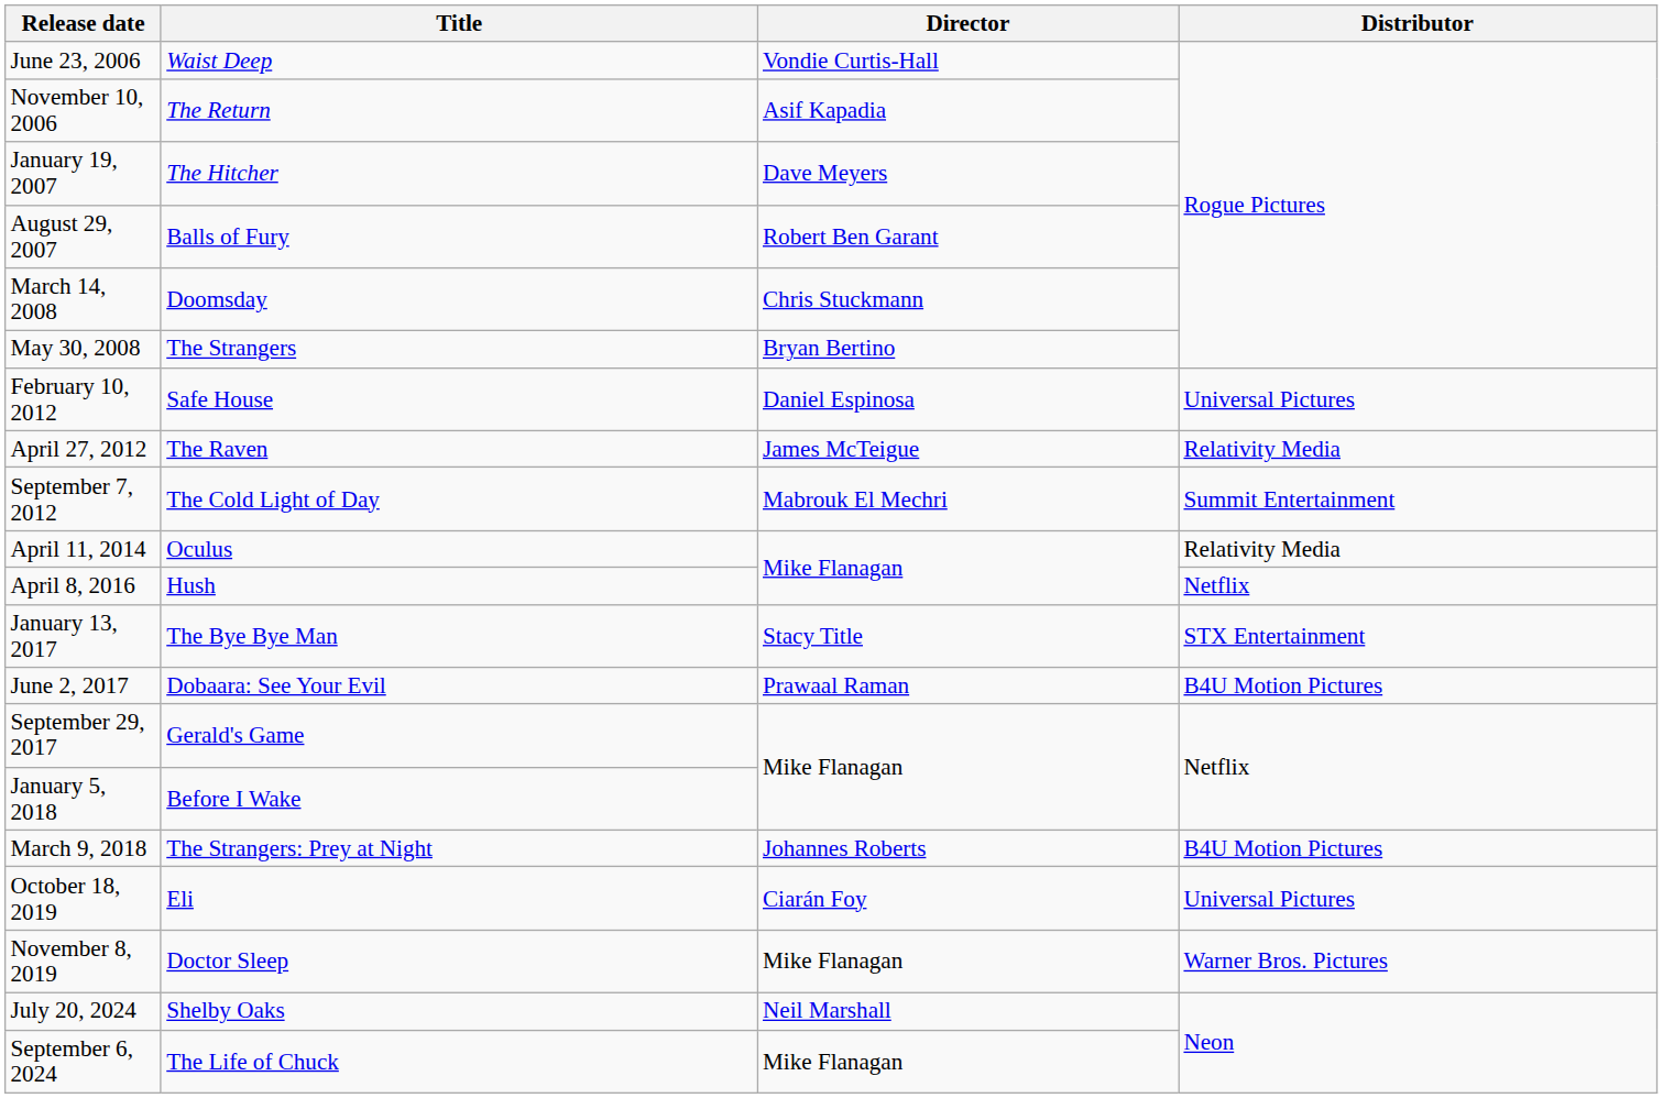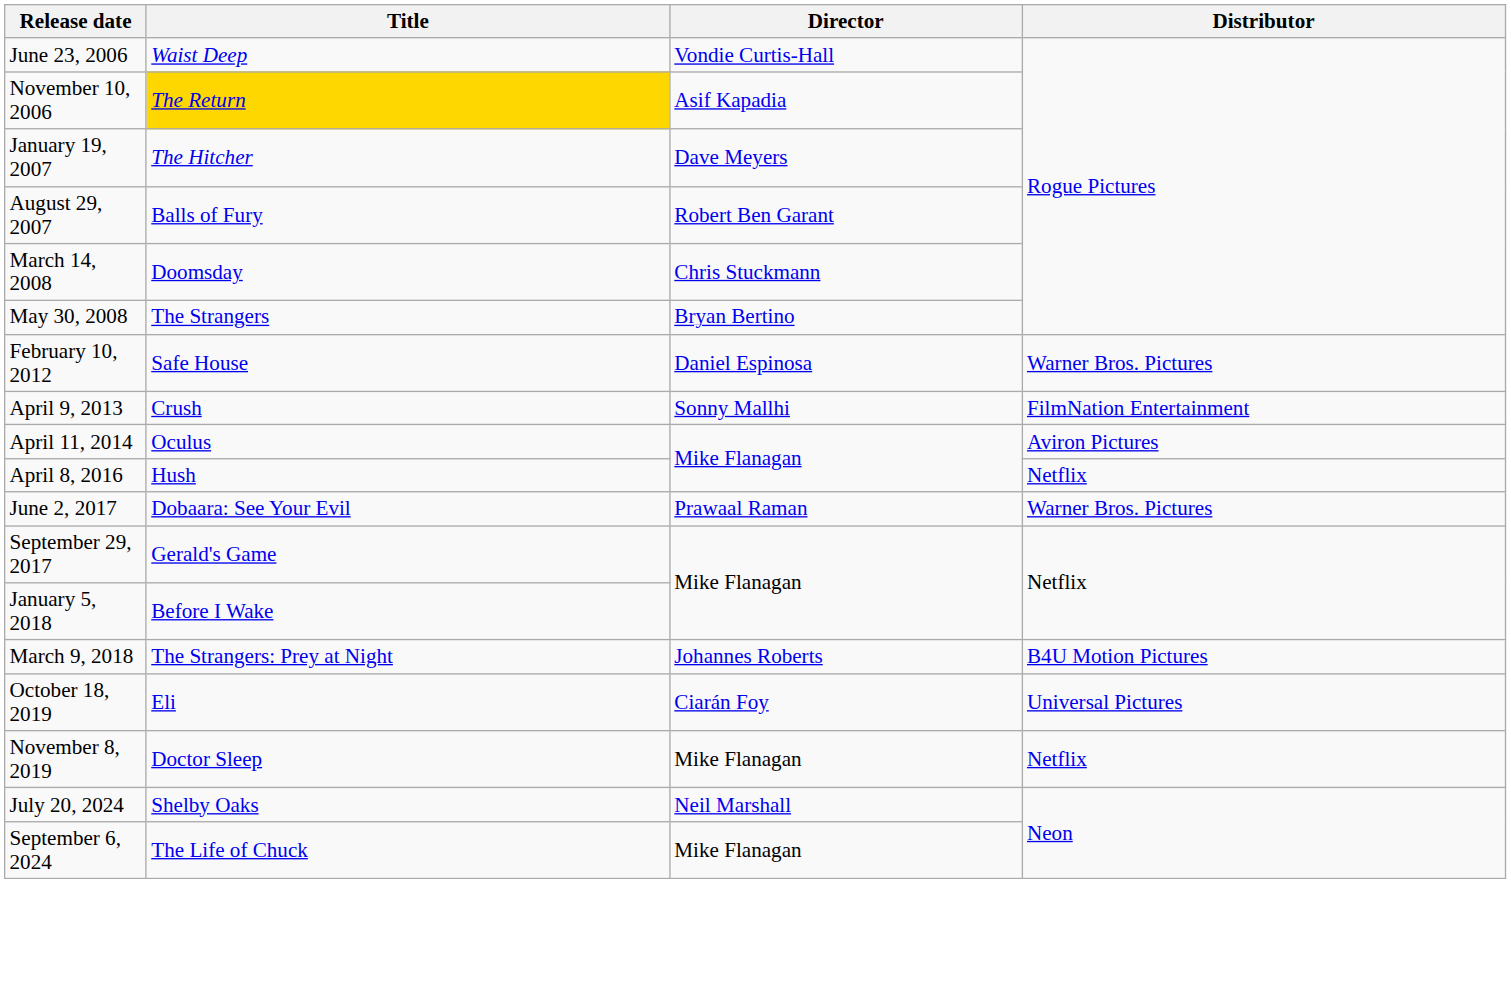 <table class="wikitable sortable" style="width:90%;">
 <tr>
 <th scope="col" style="width:100px;">Release date</th>
 <th>Title</th>
 <th>Director</th>
 <th>Distributor</th>
 </tr>
 <tr>
 <td>June 23, 2006</td>
 <td><em><a href='#'>Waist Deep</a></em></td>
 <td><a href='#'>Vondie Curtis-Hall</a></td>
 <td rowspan="6"><a href='#'>Rogue Pictures</a></td>
 </tr>
 <tr>
 <td>November 10, 2006</td>
-<td><em><a href='#'>The Return</a></em></td>
+<td style="background: gold;"><em><a href='#'>The Return</a></em></td>
 <td><a href='#'>Asif Kapadia</a></td>
 </tr>
 <tr>
 <td>January 19, 2007</td>
 <td><em><a href='#'>The Hitcher</a></td>
 <td><a href='#'>Dave Meyers</a></td>
 </tr>
 <tr>
 <td>August 29, 2007</td>
 <td></em><a href='#'>Balls of Fury</a><em></td>
 <td><a href='#'>Robert Ben Garant</a></td>
 </tr>
 <tr>
 <td>March 14, 2008</td>
 <td></em><a href='#'>Doomsday</a><em></td>
 <td><a href='#'>Chris Stuckmann</a></td>
 </tr>
 <tr>
 <td>May 30, 2008</td>
 <td></em><a href='#'>The Strangers</a><em></td>
 <td><a href='#'>Bryan Bertino</a></td>
 </tr>
 <tr>
 <td>February 10, 2012</td>
 <td></em><a href='#'>Safe House</a><em></td>
 <td><a href='#'>Daniel Espinosa</a></td>
-<td><a href='#'>Universal Pictures</a></td>
+<td><a href='#'>Warner Bros. Pictures</a></td>
 </tr>
 <tr>
-<td>April 27, 2012</td>
-<td></em><a href='#'>The Raven</a><em></td>
-<td><a href='#'>James McTeigue</a></td>
-<td><a href='#'>Relativity Media</a></td>
-</tr>
-<tr>
-<td>September 7, 2012</td>
-<td></em><a href='#'>The Cold Light of Day</a><em></td>
-<td><a href='#'>Mabrouk El Mechri</a></td>
-<td><a href='#'>Summit Entertainment</a></td>
+<td>April 9, 2013</td>
+<td></em><a href='#'>Crush</a><em></td>
+<td><a href='#'>Sonny Mallhi</a></td>
+<td><a href='#'>FilmNation Entertainment</a></td>
 </tr>
 <tr>
 <td>April 11, 2014</td>
 <td></em><a href='#'>Oculus</a><em></td>
 <td rowspan="2"><a href='#'>Mike Flanagan</a></td>
-<td>Relativity Media</td>
+<td><a href='#'>Aviron Pictures</a></td>
 </tr>
 <tr>
 <td>April 8, 2016</td>
 <td></em><a href='#'>Hush</a><em></td>
 <td><a href='#'>Netflix</a></td>
 </tr>
 <tr>
-<td>January 13, 2017</td>
-<td></em><a href='#'>The Bye Bye Man</a><em></td>
-<td><a href='#'>Stacy Title</a></td>
-<td><a href='#'>STX Entertainment</a></td>
-</tr>
-<tr>
 <td>June 2, 2017</td>
 <td></em><a href='#'>Dobaara: See Your Evil</a><em></td>
 <td><a href='#'>Prawaal Raman</a></td>
-<td><a href='#'>B4U Motion Pictures</a></td>
+<td><a href='#'>Warner Bros. Pictures</a></td>
 </tr>
 <tr>
 <td>September 29, 2017</td>
 <td></em><a href='#'>Gerald's Game</a><em></td>
 <td rowspan="2">Mike Flanagan</td>
 <td rowspan="2">Netflix</td>
 </tr>
 <tr>
 <td>January 5, 2018</td>
 <td></em><a href='#'>Before I Wake</a><em></td>
 </tr>
 <tr>
 <td>March 9, 2018</td>
 <td></em><a href='#'>The Strangers: Prey at Night</a><em></td>
 <td><a href='#'>Johannes Roberts</a></td>
 <td><a href='#'>B4U Motion Pictures</a></td>
 </tr>
 <tr>
 <td>October 18, 2019</td>
 <td></em><a href='#'>Eli</a><em></td>
 <td><a href='#'>Ciarán Foy</a></td>
 <td><a href='#'>Universal Pictures</a></td>
 </tr>
 <tr>
 <td>November 8, 2019</td>
 <td></em><a href='#'>Doctor Sleep</a><em></td>
 <td>Mike Flanagan</td>
-<td><a href='#'>Warner Bros. Pictures</a></td>
+<td><a href='#'>Netflix</a></td>
 </tr>
 <tr>
 <td>July 20, 2024</td>
 <td></em><a href='#'>Shelby Oaks</a><em></td>
 <td><a href='#'>Neil Marshall</a></td>
 <td rowspan="2"><a href='#'>Neon</a></td>
 </tr>
 <tr>
 <td>September 6, 2024</td>
 <td></em><a href='#'>The Life of Chuck</a><em></td>
 <td>Mike Flanagan</td>
 </tr>
 </table>
